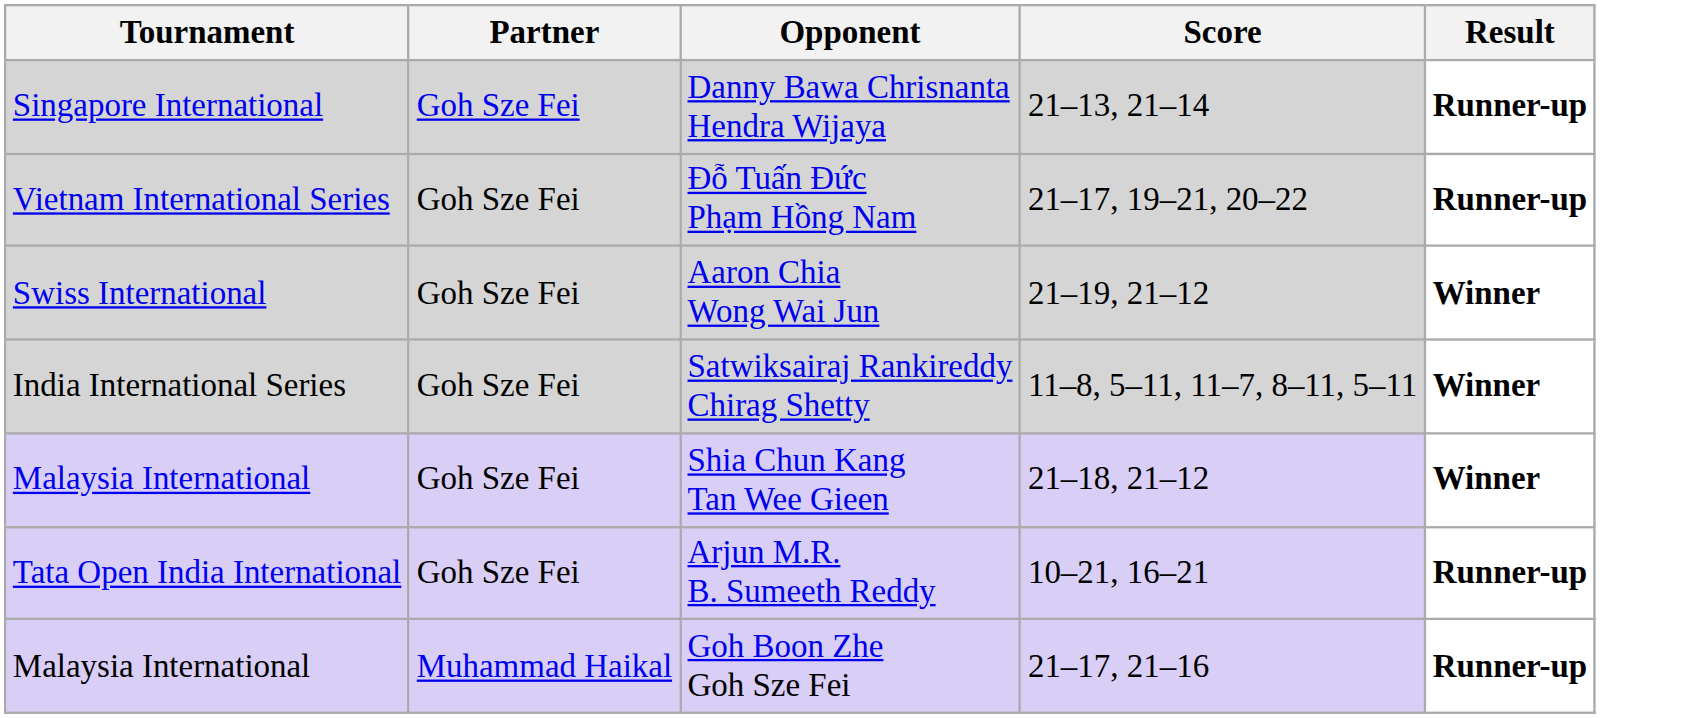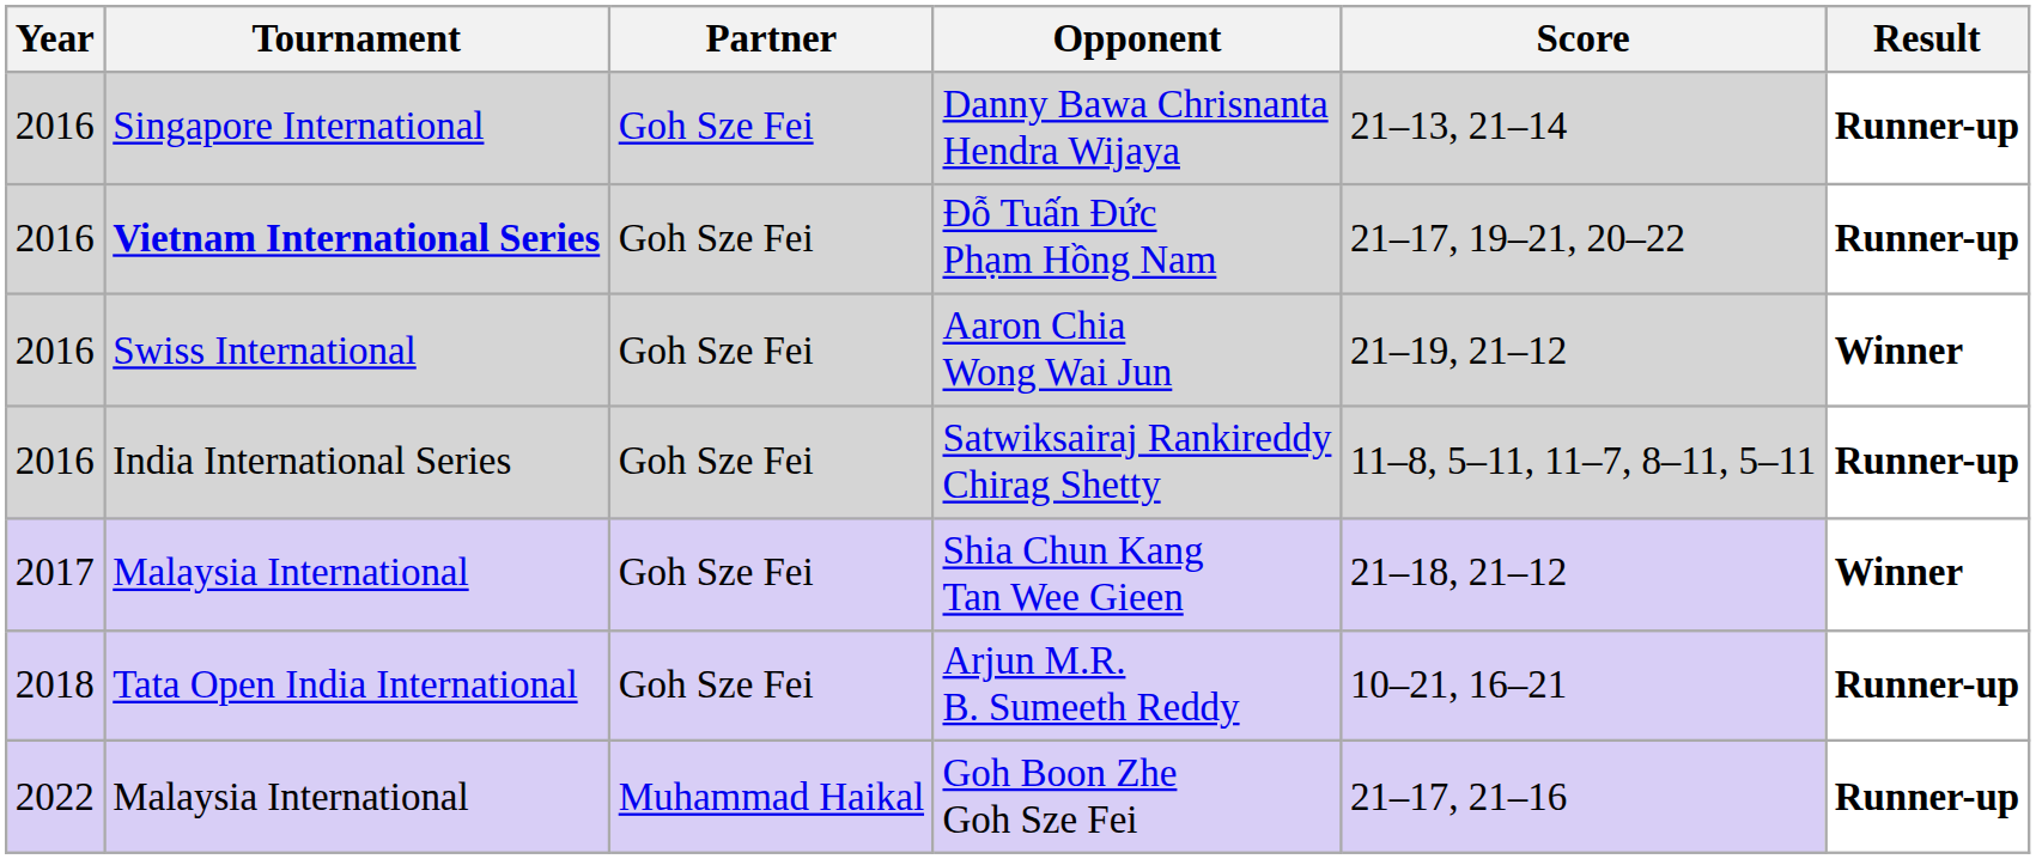 <table class="sortable wikitable" style="font-size: 90%;">
 <tr>
+<th>Year</th>
 <th>Tournament</th>
 <th>Partner</th>
 <th>Opponent</th>
 <th>Score</th>
 <th>Result</th>
 </tr>
 <tr style="background:#D5D5D5">
+<td align="center">2016</td>
 <td align="left"><a href='#'>Singapore International</a></td>
 <td align="left"> <a href='#'>Goh Sze Fei</a></td>
 <td align="left"> <a href='#'>Danny Bawa Chrisnanta</a><br> <a href='#'>Hendra Wijaya</a></td>
 <td align="left">21–13, 21–14</td>
 <td style="text-align:left; background:white"> <strong>Runner-up</strong></td>
 </tr>
 <tr style="background:#D5D5D5">
-<td align="left"><a href='#'>Vietnam International Series</a></td>
+<td align="center">2016</td>
+<td align="left"><strong><a href='#'>Vietnam International Series</a></strong></td>
 <td align="left"> Goh Sze Fei</td>
 <td align="left"> <a href='#'>Đỗ Tuấn Đức</a><br> <a href='#'>Phạm Hồng Nam</a></td>
 <td align="left">21–17, 19–21, 20–22</td>
 <td style="text-align:left; background:white"> <strong>Runner-up</strong></td>
 </tr>
 <tr style="background:#D5D5D5">
+<td align="center">2016</td>
 <td align="left"><a href='#'>Swiss International</a></td>
 <td align="left"> Goh Sze Fei</td>
 <td align="left"> <a href='#'>Aaron Chia</a><br> <a href='#'>Wong Wai Jun</a></td>
 <td align="left">21–19, 21–12</td>
 <td style="text-align:left; background:white"> <strong>Winner</strong></td>
 </tr>
 <tr style="background:#D5D5D5">
+<td align="center">2016</td>
 <td align="left">India International Series</td>
 <td align="left"> Goh Sze Fei</td>
 <td align="left"> <a href='#'>Satwiksairaj Rankireddy</a> <br>  <a href='#'>Chirag Shetty</a></td>
 <td align="left">11–8, 5–11, 11–7, 8–11, 5–11</td>
-<td style="text-align:left; background:white"> <strong>Winner</strong></td>
+<td style="text-align:left; background:white"> <strong>Runner-up</strong></td>
 </tr>
 <tr style="background:#D8CEF6">
+<td align="center">2017</td>
 <td align="left"><a href='#'>Malaysia International</a></td>
 <td align="left"> Goh Sze Fei</td>
 <td align="left"> <a href='#'>Shia Chun Kang</a><br> <a href='#'>Tan Wee Gieen</a></td>
 <td align="left">21–18, 21–12</td>
 <td style="text-align:left; background:white"> <strong>Winner</strong></td>
 </tr>
 <tr style="background:#D8CEF6">
+<td align="center">2018</td>
 <td align="left"><a href='#'>Tata Open India International</a></td>
 <td align="left"> Goh Sze Fei</td>
 <td align="left"> <a href='#'>Arjun M.R.</a><br> <a href='#'>B. Sumeeth Reddy</a></td>
 <td align="left">10–21, 16–21</td>
 <td style="text-align:left; background:white"> <strong>Runner-up</strong></td>
 </tr>
 <tr style="background:#D8CEF6">
+<td align="center">2022</td>
 <td align="left">Malaysia International</td>
 <td align="left"> <a href='#'>Muhammad Haikal</a></td>
 <td align="left"> <a href='#'>Goh Boon Zhe</a><br> Goh Sze Fei</td>
 <td align="left">21–17, 21–16</td>
 <td style="text-align:left; background:white"> <strong>Runner-up</strong></td>
 </tr>
 </table>
